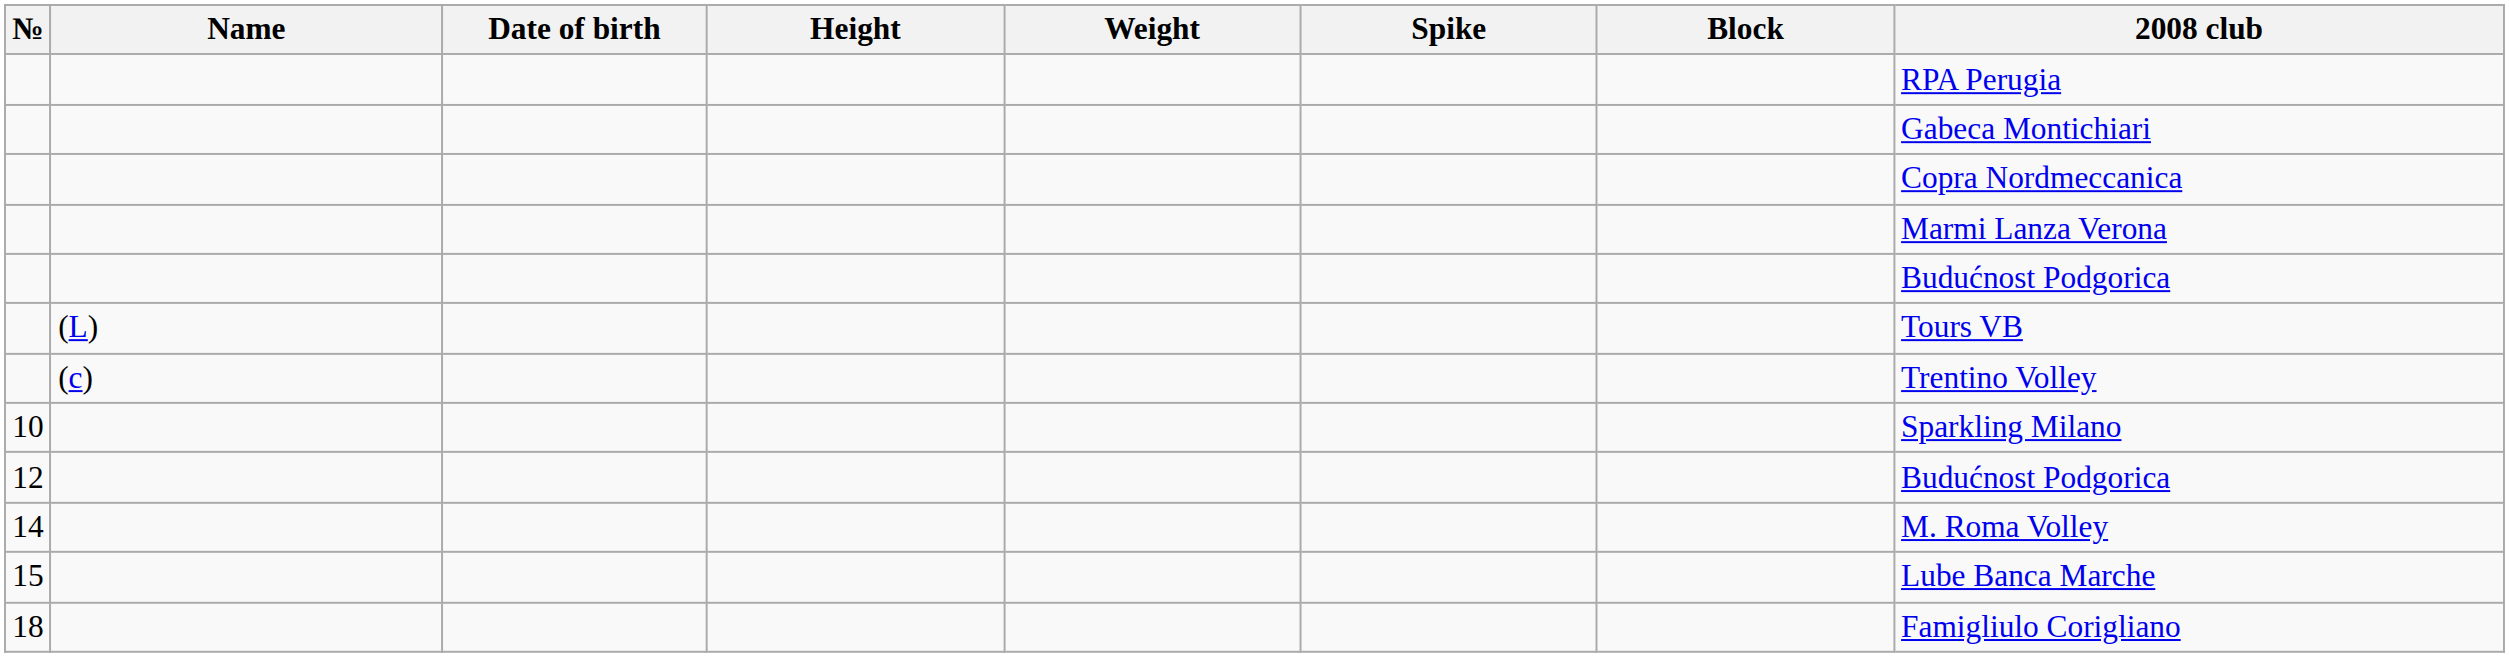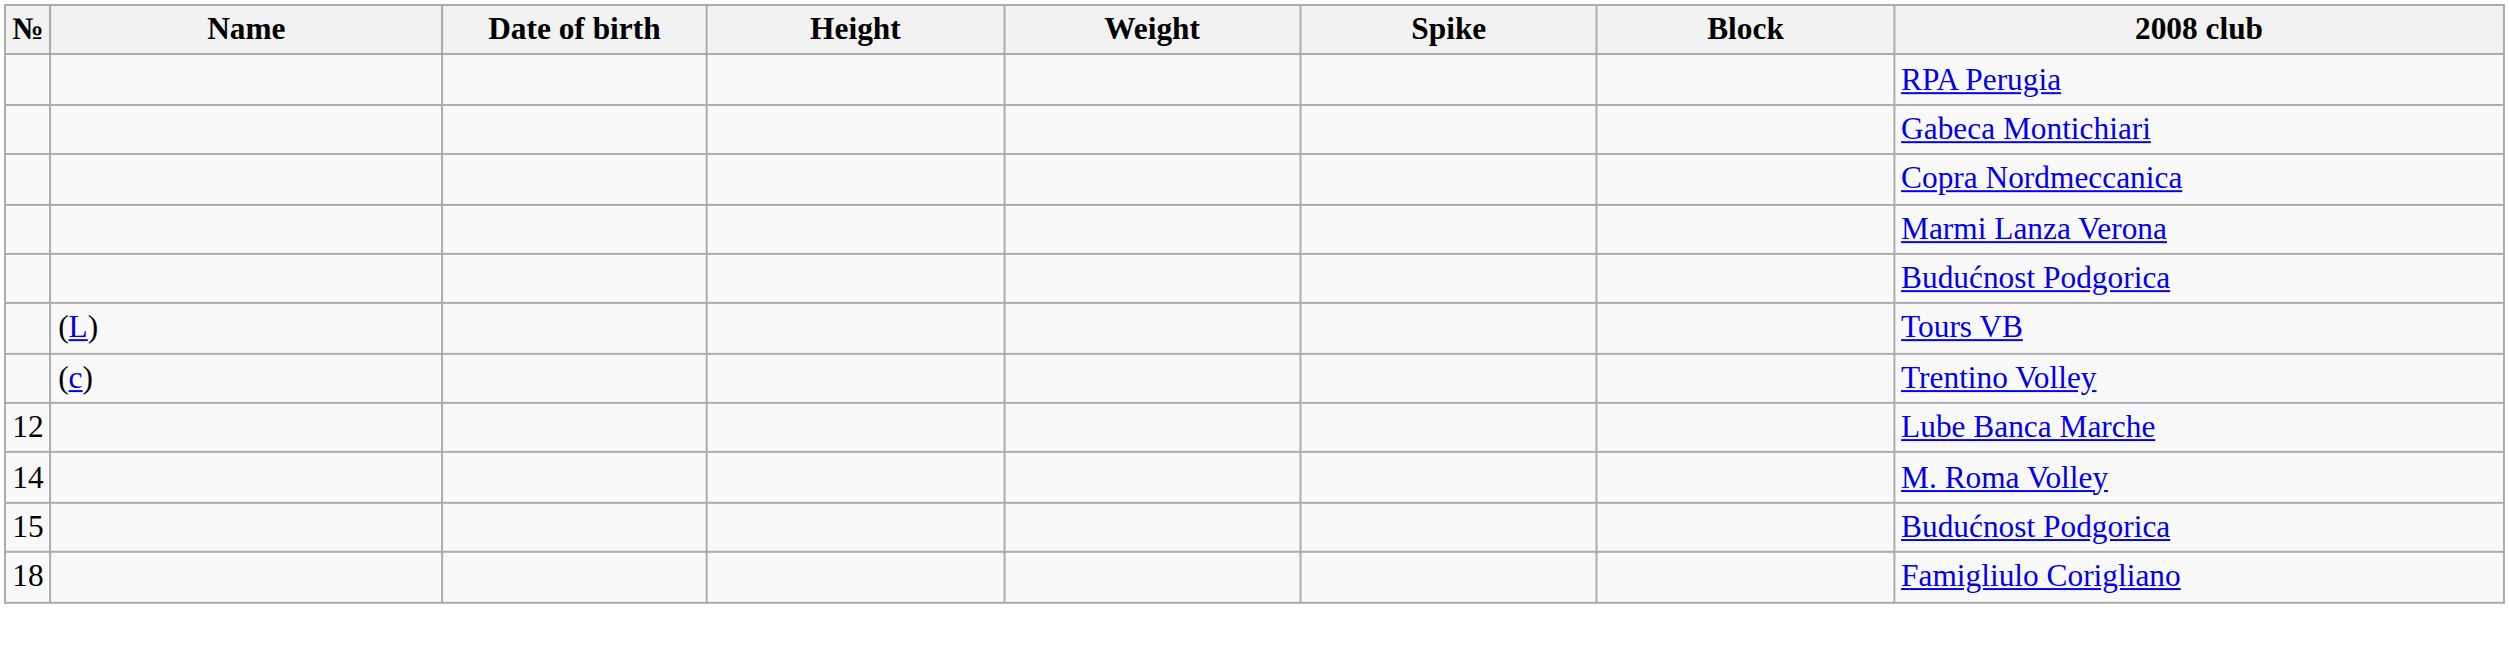 <table class="wikitable sortable" style="font-size:100%; text-align:center;">
 <tr>
 <th>№</th>
 <th style="width:12em">Name</th>
 <th style="width:8em">Date of birth</th>
 <th style="width:9em">Height</th>
 <th style="width:9em">Weight</th>
 <th style="width:9em">Spike</th>
 <th style="width:9em">Block</th>
 <th style="width:19em">2008 club</th>
 </tr>
 <tr>
 <td></td>
 <td style="text-align:left;"></td>
 <td style="text-align:right;"></td>
 <td></td>
 <td></td>
 <td></td>
 <td></td>
 <td style="text-align:left;"> <a href='#'>RPA Perugia</a></td>
 </tr>
 <tr>
 <td></td>
 <td style="text-align:left;"></td>
 <td style="text-align:right;"></td>
 <td></td>
 <td></td>
 <td></td>
 <td></td>
 <td style="text-align:left;"> <a href='#'>Gabeca Montichiari</a></td>
 </tr>
 <tr>
 <td></td>
 <td style="text-align:left;"></td>
 <td style="text-align:right;"></td>
 <td></td>
 <td></td>
 <td></td>
 <td></td>
 <td style="text-align:left;"> <a href='#'>Copra Nordmeccanica</a></td>
 </tr>
 <tr>
 <td></td>
 <td style="text-align:left;"></td>
 <td style="text-align:right;"></td>
 <td></td>
 <td></td>
 <td></td>
 <td></td>
 <td style="text-align:left;"> <a href='#'>Marmi Lanza Verona</a></td>
 </tr>
 <tr>
 <td></td>
 <td style="text-align:left;"></td>
 <td style="text-align:right;"></td>
 <td></td>
 <td></td>
 <td></td>
 <td></td>
 <td style="text-align:left;"> <a href='#'>Budućnost Podgorica</a></td>
 </tr>
 <tr>
 <td></td>
 <td style="text-align:left;"> (<a href='#'>L</a>)</td>
 <td style="text-align:right;"></td>
 <td></td>
 <td></td>
 <td></td>
 <td></td>
 <td style="text-align:left;"> <a href='#'>Tours VB</a></td>
 </tr>
 <tr>
 <td></td>
 <td style="text-align:left;"> (<a href='#'>c</a>)</td>
 <td style="text-align:right;"></td>
 <td></td>
 <td></td>
 <td></td>
 <td></td>
 <td style="text-align:left;"> <a href='#'>Trentino Volley</a></td>
 </tr>
 <tr>
-<td>10</td>
-<td style="text-align:left;"></td>
-<td style="text-align:right;"></td>
-<td></td>
-<td></td>
-<td></td>
-<td></td>
-<td style="text-align:left;"> <a href='#'>Sparkling Milano</a></td>
-</tr>
-<tr>
 <td>12</td>
 <td style="text-align:left;"></td>
 <td style="text-align:right;"></td>
 <td></td>
 <td></td>
 <td></td>
 <td></td>
-<td style="text-align:left;"> <a href='#'>Budućnost Podgorica</a></td>
+<td style="text-align:left;"> <a href='#'>Lube Banca Marche</a></td>
 </tr>
 <tr>
 <td>14</td>
 <td style="text-align:left;"></td>
 <td style="text-align:right;"></td>
 <td></td>
 <td></td>
 <td></td>
 <td></td>
 <td style="text-align:left;"> <a href='#'>M. Roma Volley</a></td>
 </tr>
 <tr>
 <td>15</td>
 <td style="text-align:left;"></td>
 <td style="text-align:right;"></td>
 <td></td>
 <td></td>
 <td></td>
 <td></td>
-<td style="text-align:left;"> <a href='#'>Lube Banca Marche</a></td>
+<td style="text-align:left;"> <a href='#'>Budućnost Podgorica</a></td>
 </tr>
 <tr>
 <td>18</td>
 <td style="text-align:left;"></td>
 <td style="text-align:right;"></td>
 <td></td>
 <td></td>
 <td></td>
 <td></td>
 <td style="text-align:left;"> <a href='#'>Famigliulo Corigliano</a></td>
 </tr>
 </table>
